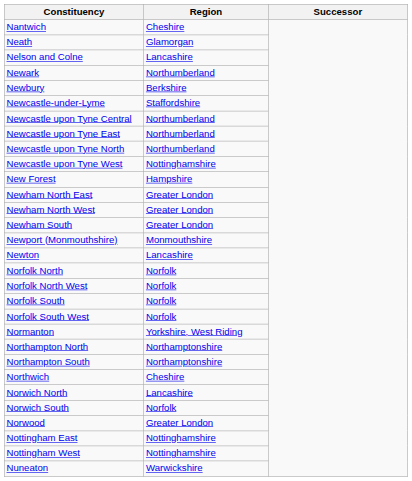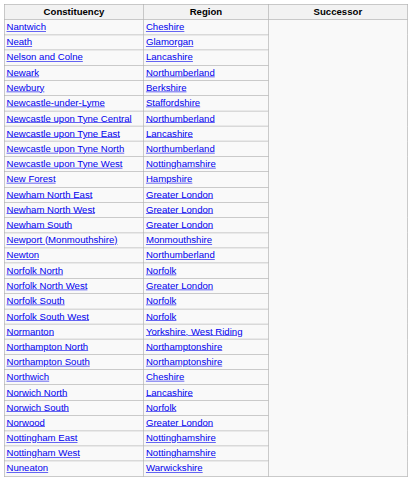 <table class="wikitable">
 <tr>
 <th width="225px">Constituency</th>
 <th width="200px">Region</th>
 <th width="225px">Successor</th>
 </tr>
 <tr>
 <td><a href='#'>Nantwich</a></td>
 <td><a href='#'>Cheshire</a></td>
 </tr>
 <tr>
 <td><a href='#'>Neath</a></td>
 <td><a href='#'>Glamorgan</a></td>
 </tr>
 <tr>
 <td><a href='#'>Nelson and Colne</a></td>
 <td><a href='#'>Lancashire</a></td>
 </tr>
 <tr>
 <td><a href='#'>Newark</a></td>
 <td><a href='#'>Northumberland</a></td>
 </tr>
 <tr>
 <td><a href='#'>Newbury</a></td>
 <td><a href='#'>Berkshire</a></td>
 </tr>
 <tr>
 <td><a href='#'>Newcastle-under-Lyme</a></td>
 <td><a href='#'>Staffordshire</a></td>
 </tr>
 <tr>
 <td><a href='#'>Newcastle upon Tyne Central</a></td>
 <td><a href='#'>Northumberland</a></td>
 </tr>
 <tr>
 <td><a href='#'>Newcastle upon Tyne East</a></td>
-<td><a href='#'>Northumberland</a></td>
+<td><a href='#'>Lancashire</a></td>
 </tr>
 <tr>
 <td><a href='#'>Newcastle upon Tyne North</a></td>
 <td><a href='#'>Northumberland</a></td>
 </tr>
 <tr>
 <td><a href='#'>Newcastle upon Tyne West</a></td>
 <td><a href='#'>Nottinghamshire</a></td>
 </tr>
 <tr>
 <td><a href='#'>New Forest</a></td>
 <td><a href='#'>Hampshire</a></td>
 </tr>
 <tr>
 <td><a href='#'>Newham North East</a></td>
 <td><a href='#'>Greater London</a></td>
 </tr>
 <tr>
 <td><a href='#'>Newham North West</a></td>
 <td><a href='#'>Greater London</a></td>
 </tr>
 <tr>
 <td><a href='#'>Newham South</a></td>
 <td><a href='#'>Greater London</a></td>
 </tr>
 <tr>
 <td><a href='#'>Newport (Monmouthshire)</a></td>
 <td><a href='#'>Monmouthshire</a></td>
 </tr>
 <tr>
 <td><a href='#'>Newton</a></td>
-<td><a href='#'>Lancashire</a></td>
+<td><a href='#'>Northumberland</a></td>
 </tr>
 <tr>
 <td><a href='#'>Norfolk North</a></td>
 <td><a href='#'>Norfolk</a></td>
 </tr>
 <tr>
 <td><a href='#'>Norfolk North West</a></td>
-<td><a href='#'>Norfolk</a></td>
+<td><a href='#'>Greater London</a></td>
 </tr>
 <tr>
 <td><a href='#'>Norfolk South</a></td>
 <td><a href='#'>Norfolk</a></td>
 </tr>
 <tr>
 <td><a href='#'>Norfolk South West</a></td>
 <td><a href='#'>Norfolk</a></td>
 </tr>
 <tr>
 <td><a href='#'>Normanton</a></td>
 <td><a href='#'>Yorkshire, West Riding</a></td>
 </tr>
 <tr>
 <td><a href='#'>Northampton North</a></td>
 <td><a href='#'>Northamptonshire</a></td>
 </tr>
 <tr>
 <td><a href='#'>Northampton South</a></td>
 <td><a href='#'>Northamptonshire</a></td>
 </tr>
 <tr>
 <td><a href='#'>Northwich</a></td>
 <td><a href='#'>Cheshire</a></td>
 </tr>
 <tr>
 <td><a href='#'>Norwich North</a></td>
 <td><a href='#'>Lancashire</a></td>
 </tr>
 <tr>
 <td><a href='#'>Norwich South</a></td>
 <td><a href='#'>Norfolk</a></td>
 </tr>
 <tr>
 <td><a href='#'>Norwood</a></td>
 <td><a href='#'>Greater London</a></td>
 </tr>
 <tr>
 <td><a href='#'>Nottingham East</a></td>
 <td><a href='#'>Nottinghamshire</a></td>
 </tr>
 <tr>
 <td><a href='#'>Nottingham West</a></td>
 <td><a href='#'>Nottinghamshire</a></td>
 </tr>
 <tr>
 <td><a href='#'>Nuneaton</a></td>
 <td><a href='#'>Warwickshire</a></td>
 </tr>
 </table>
